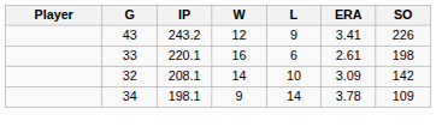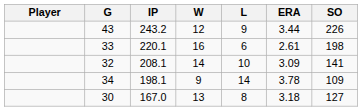 <table class="wikitable sortable">
 <tr>
 <th bgcolor="#DDDDFF" width="16%">Player</th>
 <th bgcolor="#DDDDFF" width="9%">G</th>
 <th bgcolor="#DDDDFF" width="9%">IP</th>
 <th bgcolor="#DDDDFF" width="9%">W</th>
 <th bgcolor="#DDDDFF" width="9%">L</th>
 <th bgcolor="#DDDDFF" width="9%">ERA</th>
 <th bgcolor="#DDDDFF" width="9%">SO</th>
 </tr>
 <tr align="center">
 <td></td>
 <td>43</td>
 <td>243.2</td>
 <td>12</td>
 <td>9</td>
-<td>3.41</td>
+<td>3.44</td>
 <td>226</td>
 </tr>
 <tr align="center">
 <td></td>
 <td>33</td>
 <td>220.1</td>
 <td>16</td>
 <td>6</td>
 <td>2.61</td>
 <td>198</td>
 </tr>
 <tr align="center">
 <td></td>
 <td>32</td>
 <td>208.1</td>
 <td>14</td>
 <td>10</td>
 <td>3.09</td>
-<td>142</td>
+<td>141</td>
 </tr>
 <tr align="center">
 <td></td>
 <td>34</td>
 <td>198.1</td>
 <td>9</td>
 <td>14</td>
 <td>3.78</td>
 <td>109</td>
 </tr>
+<tr align="center">
+<td></td>
+<td>30</td>
+<td>167.0</td>
+<td>13</td>
+<td>8</td>
+<td>3.18</td>
+<td>127</td>
+</tr>
 </table>
